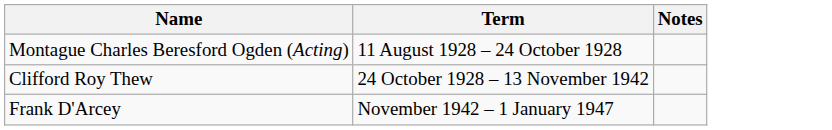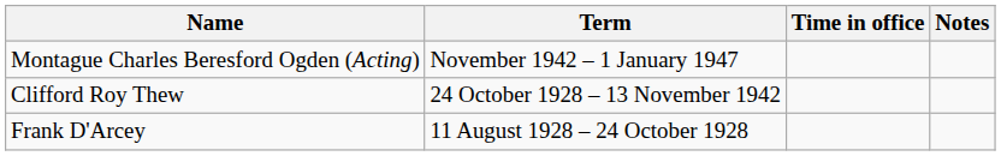 <table class="wikitable">
 <tr>
 <th>Name</th>
 <th>Term</th>
+<th>Time in office</th>
 <th>Notes</th>
 </tr>
 <tr>
 <td>Montague Charles Beresford Ogden (<em>Acting</em>)</td>
-<td>11 August 1928 – 24 October 1928</td>
+<td>November 1942 – 1 January 1947</td>
+<td></td>
 <td></td>
 </tr>
 <tr>
 <td>Clifford Roy Thew</td>
 <td>24 October 1928 – 13 November 1942</td>
 <td></td>
+<td></td>
 </tr>
 <tr>
 <td>Frank D'Arcey</td>
-<td>November 1942 – 1 January 1947</td>
+<td>11 August 1928 – 24 October 1928</td>
+<td></td>
 <td></td>
 </tr>
 </table>
